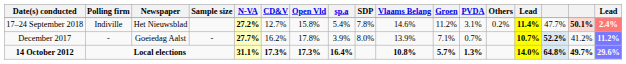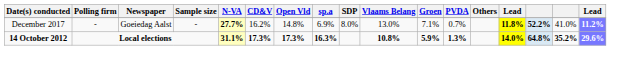 <table class="wikitable sortable" style="text-align:center; font-size:85%; line-height:16px;">
 <tr style="background-color:#E9E9E9">
 <th rowspan="1">Date(s) conducted</th>
 <th rowspan="1">Polling firm</th>
 <th rowspan="1">Newspaper</th>
 <th rowspan="1">Sample size</th>
 <th><a href='#'><span>N-VA</span></a></th>
 <th><a href='#'><span>CD&V</span></a></th>
 <th><a href='#'><span>Open Vld</span></a></th>
 <th><a href='#'><span>sp.a</span></a></th>
 <th SD&P><span>SDP</span></th>
 <th><a href='#'><span>Vlaams Belang</span></a></th>
 <th><a href='#'><span>Groen</span></a></th>
 <th><a href='#'><span>PVDA</span></a></th>
 <th Others><span>Others</span></th>
 <th rowspan="1">Lead</th>
 <th></th>
 <th></th>
 <th rowspan="1">Lead</th>
 </tr>
 <tr style="background:#EFEFEF; font-weight:bold;">
 </tr>
 <tr>
-<td>17–24 September 2018</td>
-<td>Indiville</td>
-<td>Het Nieuwsblad </td>
-<td></td>
-<td style="background-color:#FFFFBF"><strong>27.2%</strong></td>
-<td>12.7%</td>
-<td>15.8%</td>
-<td>5.4%</td>
-<td>7.8%</td>
-<td>14.6%</td>
-<td>11.2%</td>
-<td>3.1%</td>
-<td>0.2%</td>
-<td style="background-color:#FFFF00"><strong>11.4%</strong></td>
-<td>47.7%</td>
-<td style="background:#FFD7D2"><strong>50.1%</strong></td>
-<td style="background:#FF7777;color:white;"><strong>2.4%</strong></td>
-</tr>
-<tr>
 <td>December 2017</td>
 <td>-</td>
 <td>Goeiedag Aalst </td>
 <td>-</td>
 <td style="background-color:#FFFFBF"><strong>27.7%</strong></td>
 <td>16.2%</td>
-<td>17.8%</td>
-<td>3.9%</td>
+<td>14.8%</td>
+<td>6.9%</td>
 <td>8.0%</td>
-<td>13.9%</td>
+<td>13.0%</td>
 <td>7.1%</td>
 <td>0.7%</td>
 <td></td>
-<td style="background-color:#FFFF00"><strong>10.7%</strong></td>
+<td style="background-color:#FFFF00"><strong>11.8%</strong></td>
 <td style="background:#D9E9F4"><strong>52.2%</strong></td>
-<td>41.2%</td>
+<td>41.0%</td>
 <td style="background:#7777FF;color:white;"><strong>11.2%</strong></td>
 </tr>
 <tr>
 <td><strong>14 October 2012</strong></td>
 <td colspan="3"><strong>Local elections</strong></td>
 <td style="background-color:#FFFFBF"><strong>31.1%</strong></td>
 <td><strong>17.3%</strong></td>
 <td><strong>17.3%</strong></td>
-<td><strong>16.4%</strong></td>
+<td><strong>16.3%</strong></td>
 <td></td>
 <td><strong>10.8%</strong></td>
-<td><strong>5.7%</strong></td>
+<td><strong>5.9%</strong></td>
 <td><strong>1.3%</strong></td>
 <td></td>
 <td style="background-color:#FFFF00"><strong>14.0%</strong></td>
 <td style="background:#D9E9F4"><strong>64.8%</strong></td>
-<td><strong>49.7%</strong></td>
+<td><strong>35.2%</strong></td>
 <td style="background:#7777FF;color:white;"><strong>29.6%</strong></td>
 </tr>
 </table>
